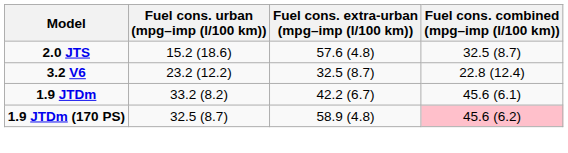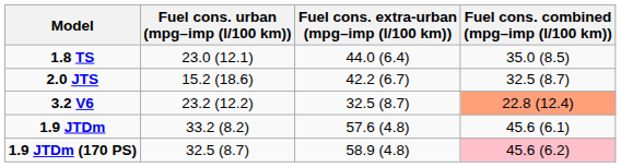 <table class="wikitable" style="text-align:center; font-size:90%;">
 <tr>
 <th>Model</th>
 <th>Fuel cons. urban<br>(mpg–imp (l/100 km))</th>
 <th>Fuel cons. extra-urban<br>(mpg–imp (l/100 km))</th>
 <th>Fuel cons. combined<br>(mpg–imp (l/100 km))</th>
 </tr>
+<tr>
+<td><strong>1.8 <a href='#'>TS</a></strong></td>
+<td>23.0 (12.1)</td>
+<td>44.0 (6.4)</td>
+<td>35.0 (8.5)</td>
+</tr>
 <tr style=";">
 <td><strong>2.0 <a href='#'>JTS</a></strong></td>
 <td>15.2 (18.6)</td>
-<td>57.6 (4.8)</td>
+<td>42.2 (6.7)</td>
 <td>32.5 (8.7)</td>
 </tr>
 <tr style=";">
 <td><strong>3.2 <a href='#'>V6</a></strong></td>
 <td>23.2 (12.2)</td>
 <td>32.5 (8.7)</td>
-<td>22.8 (12.4)</td>
+<td style="background: lightsalmon;">22.8 (12.4)</td>
 </tr>
 <tr style=";">
 <td><strong>1.9 <a href='#'>JTDm</a></strong></td>
 <td>33.2 (8.2)</td>
-<td>42.2 (6.7)</td>
+<td>57.6 (4.8)</td>
 <td>45.6 (6.1)</td>
 </tr>
 <tr style=";">
 <td><strong>1.9 <a href='#'>JTDm</a> (170 PS)</strong></td>
 <td>32.5 (8.7)</td>
 <td>58.9 (4.8)</td>
 <td style="background: pink;">45.6 (6.2)</td>
 </tr>
 </table>
